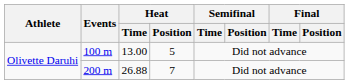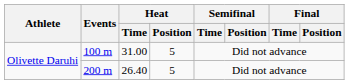 <table class=wikitable style="font-size:90%">
 <tr>
 <th rowspan="2">Athlete</th>
 <th rowspan="2">Events</th>
 <th colspan="2">Heat</th>
 <th colspan="2">Semifinal</th>
 <th colspan="2">Final</th>
 </tr>
 <tr>
 <th>Time</th>
 <th>Position</th>
 <th>Time</th>
 <th>Position</th>
 <th>Time</th>
 <th>Position</th>
 </tr>
 <tr>
 <td rowspan=2><a href='#'>Olivette Daruhi</a></td>
 <td><a href='#'>100 m</a></td>
-<td align=center>13.00</td>
+<td align=center>31.00</td>
 <td align=center>5</td>
 <td align=center colspan="4">Did not advance</td>
 </tr>
 <tr>
 <td><a href='#'>200 m</a></td>
-<td align=center>26.88</td>
-<td align=center>7</td>
+<td align=center>26.40</td>
+<td align=center>5</td>
 <td align=center colspan="4">Did not advance</td>
 </tr>
 </table>
